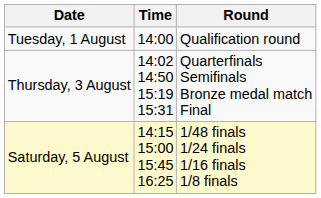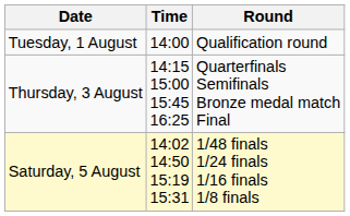 <table class=wikitable>
 <tr>
 <th>Date</th>
 <th>Time</th>
 <th>Round</th>
 </tr>
 <tr>
 <td>Tuesday, 1 August</td>
 <td>14:00</td>
 <td>Qualification round</td>
 </tr>
 <tr>
 <td>Thursday, 3 August</td>
-<td>14:02 <br> 14:50 <br> 15:19 <br> 15:31</td>
+<td>14:15 <br> 15:00 <br> 15:45 <br> 16:25</td>
 <td>Quarterfinals <br> Semifinals <br> Bronze medal match <br> Final</td>
 </tr>
 <tr style=background:lemonchiffon>
 <td>Saturday, 5 August</td>
-<td>14:15 <br> 15:00 <br> 15:45 <br> 16:25</td>
+<td>14:02 <br> 14:50 <br> 15:19 <br> 15:31</td>
 <td>1/48 finals <br> 1/24 finals <br> 1/16 finals <br> 1/8 finals</td>
 </tr>
 </table>
